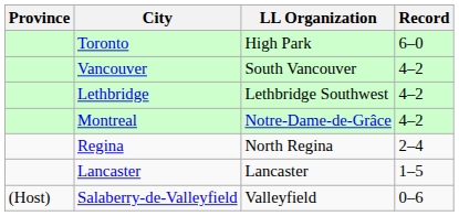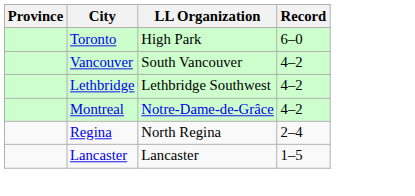 <table class="wikitable">
 <tr>
 <th>Province</th>
 <th>City</th>
 <th>LL Organization</th>
 <th>Record</th>
 </tr>
 <tr bgcolor="ccffcc">
 <td><strong></strong></td>
 <td><a href='#'>Toronto</a></td>
 <td>High Park</td>
 <td>6–0</td>
 </tr>
 <tr bgcolor="ccffcc">
 <td><strong></strong></td>
 <td><a href='#'>Vancouver</a></td>
 <td>South Vancouver</td>
 <td>4–2</td>
 </tr>
 <tr bgcolor="ccffcc">
 <td><strong></strong></td>
 <td><a href='#'>Lethbridge</a></td>
 <td>Lethbridge Southwest</td>
 <td>4–2</td>
 </tr>
 <tr bgcolor="ccffcc">
 <td><strong></strong></td>
 <td><a href='#'>Montreal</a></td>
 <td><a href='#'>Notre-Dame-de-Grâce</a></td>
 <td>4–2</td>
 </tr>
 <tr>
 <td><strong></strong></td>
 <td><a href='#'>Regina</a></td>
 <td>North Regina</td>
 <td>2–4</td>
 </tr>
 <tr>
 <td><strong></strong></td>
 <td><a href='#'>Lancaster</a></td>
 <td>Lancaster</td>
 <td>1–5</td>
 </tr>
-<tr>
-<td><strong></strong> (Host)</td>
-<td><a href='#'>Salaberry-de-Valleyfield</a></td>
-<td>Valleyfield</td>
-<td>0–6</td>
-</tr>
 </table>
